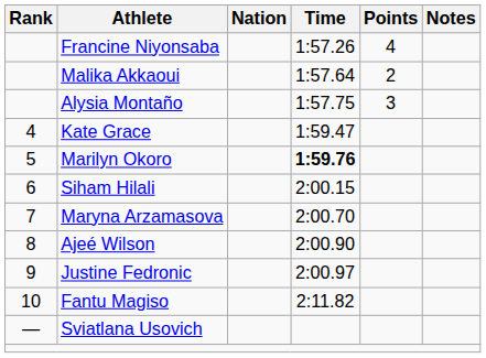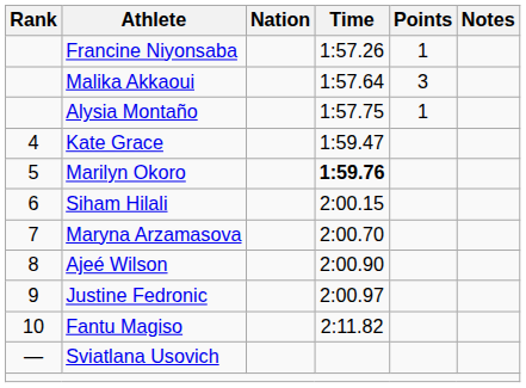 <table class="wikitable mw-datatable sortable" style="text-align:center;">
 <tr>
 <th>Rank</th>
 <th>Athlete</th>
 <th>Nation</th>
 <th>Time</th>
 <th>Points</th>
 <th>Notes</th>
 </tr>
 <tr>
 <td></td>
 <td align=left><a href='#'>Francine Niyonsaba</a></td>
 <td align=left></td>
 <td>1:57.26</td>
-<td>4</td>
+<td>1</td>
 <td></td>
 </tr>
 <tr>
 <td></td>
 <td align=left><a href='#'>Malika Akkaoui</a></td>
 <td align=left></td>
 <td>1:57.64</td>
-<td>2</td>
+<td>3</td>
 <td></td>
 </tr>
 <tr>
 <td></td>
 <td align=left><a href='#'>Alysia Montaño</a></td>
 <td align=left></td>
 <td>1:57.75</td>
-<td>3</td>
+<td>1</td>
 <td></td>
 </tr>
 <tr>
 <td>4</td>
 <td align=left><a href='#'>Kate Grace</a></td>
 <td align=left></td>
 <td>1:59.47</td>
 <td></td>
 <td></td>
 </tr>
 <tr>
 <td>5</td>
 <td align=left><a href='#'>Marilyn Okoro</a></td>
 <td align=left></td>
 <td><strong>1:59.76</strong></td>
 <td></td>
 <td></td>
 </tr>
 <tr>
 <td>6</td>
 <td align=left><a href='#'>Siham Hilali</a></td>
 <td align=left></td>
 <td>2:00.15</td>
 <td></td>
 <td></td>
 </tr>
 <tr>
 <td>7</td>
 <td align=left><a href='#'>Maryna Arzamasova</a></td>
 <td align=left></td>
 <td>2:00.70</td>
 <td></td>
 <td></td>
 </tr>
 <tr>
 <td>8</td>
 <td align=left><a href='#'>Ajeé Wilson</a></td>
 <td align=left></td>
 <td>2:00.90</td>
 <td></td>
 <td></td>
 </tr>
 <tr>
 <td>9</td>
 <td align=left><a href='#'>Justine Fedronic</a></td>
 <td align=left></td>
 <td>2:00.97</td>
 <td></td>
 <td></td>
 </tr>
 <tr>
 <td>10</td>
 <td align=left><a href='#'>Fantu Magiso</a></td>
 <td align=left></td>
 <td>2:11.82</td>
 <td></td>
 <td></td>
 </tr>
 <tr>
 <td>—</td>
 <td align=left><a href='#'>Sviatlana Usovich</a></td>
 <td align=left></td>
 <td></td>
 <td></td>
 <td></td>
 </tr>
 <tr class="sortbottom">
 <td colspan=6></td>
 </tr>
 </table>
